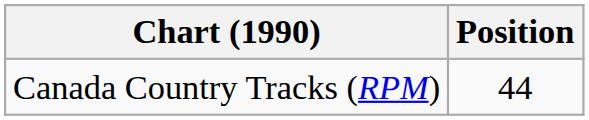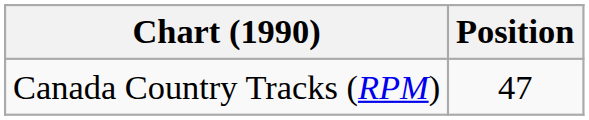 <table class="wikitable sortable">
 <tr>
 <th scope="col">Chart (1990)</th>
 <th scope="col">Position</th>
 </tr>
 <tr>
 <td>Canada Country Tracks (<em><a href='#'>RPM</a></em>)</td>
-<td align="center">44</td>
+<td align="center">47</td>
 </tr>
 </table>
